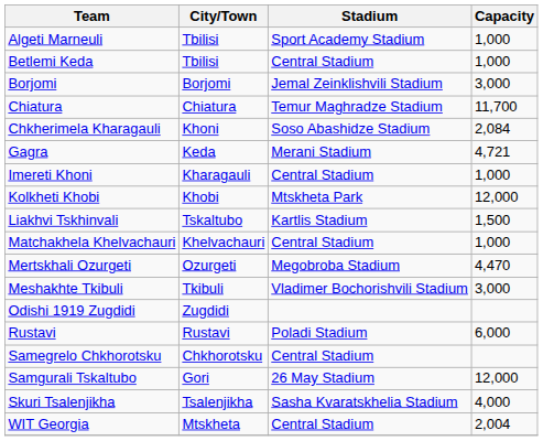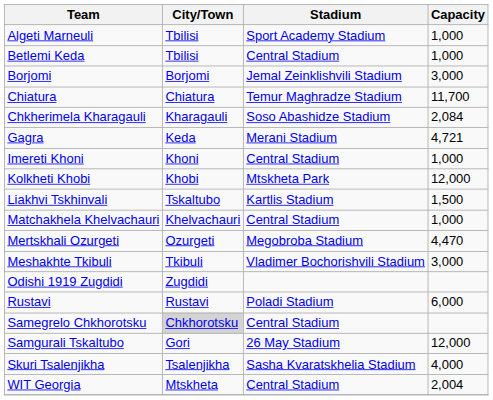 <table class="wikitable sortable" border="1">
 <tr>
 <th>Team</th>
 <th>City/Town</th>
 <th>Stadium</th>
 <th>Capacity</th>
 </tr>
 <tr>
 <td><a href='#'>Algeti Marneuli</a></td>
 <td><a href='#'>Tbilisi</a></td>
 <td><a href='#'>Sport Academy Stadium</a></td>
 <td>1,000</td>
 </tr>
 <tr>
 <td><a href='#'>Betlemi Keda</a></td>
 <td><a href='#'>Tbilisi</a></td>
 <td><a href='#'>Central Stadium</a></td>
 <td>1,000</td>
 </tr>
 <tr>
 <td><a href='#'>Borjomi</a></td>
 <td><a href='#'>Borjomi</a></td>
 <td><a href='#'>Jemal Zeinklishvili Stadium</a></td>
 <td>3,000</td>
 </tr>
 <tr>
 <td><a href='#'>Chiatura</a></td>
 <td><a href='#'>Chiatura</a></td>
 <td><a href='#'>Temur Maghradze Stadium</a></td>
 <td>11,700</td>
 </tr>
 <tr>
 <td><a href='#'>Chkherimela Kharagauli</a></td>
-<td><a href='#'>Khoni</a></td>
+<td><a href='#'>Kharagauli</a></td>
 <td><a href='#'>Soso Abashidze Stadium</a></td>
 <td>2,084</td>
 </tr>
 <tr>
 <td><a href='#'>Gagra</a></td>
 <td><a href='#'>Keda</a></td>
 <td><a href='#'>Merani Stadium</a></td>
 <td>4,721</td>
 </tr>
 <tr>
 <td><a href='#'>Imereti Khoni</a></td>
-<td><a href='#'>Kharagauli</a></td>
+<td><a href='#'>Khoni</a></td>
 <td><a href='#'>Central Stadium</a></td>
 <td>1,000</td>
 </tr>
 <tr>
 <td><a href='#'>Kolkheti Khobi</a></td>
 <td><a href='#'>Khobi</a></td>
 <td><a href='#'>Mtskheta Park</a></td>
 <td>12,000</td>
 </tr>
 <tr>
 <td><a href='#'>Liakhvi Tskhinvali</a></td>
 <td><a href='#'>Tskaltubo</a></td>
 <td><a href='#'>Kartlis Stadium</a></td>
 <td>1,500</td>
 </tr>
 <tr>
 <td><a href='#'>Matchakhela Khelvachauri</a></td>
 <td><a href='#'>Khelvachauri</a></td>
 <td><a href='#'>Central Stadium</a></td>
 <td>1,000</td>
 </tr>
 <tr>
 <td><a href='#'>Mertskhali Ozurgeti</a></td>
 <td><a href='#'>Ozurgeti</a></td>
 <td><a href='#'>Megobroba Stadium</a></td>
 <td>4,470</td>
 </tr>
 <tr>
 <td><a href='#'>Meshakhte Tkibuli</a></td>
 <td><a href='#'>Tkibuli</a></td>
 <td><a href='#'>Vladimer Bochorishvili Stadium</a></td>
 <td>3,000</td>
 </tr>
 <tr>
 <td><a href='#'>Odishi 1919 Zugdidi</a></td>
 <td><a href='#'>Zugdidi</a></td>
 <td></td>
 <td></td>
 </tr>
 <tr>
 <td><a href='#'>Rustavi</a></td>
 <td><a href='#'>Rustavi</a></td>
 <td><a href='#'>Poladi Stadium</a></td>
 <td>6,000</td>
 </tr>
 <tr>
 <td><a href='#'>Samegrelo Chkhorotsku</a></td>
-<td><a href='#'>Chkhorotsku</a></td>
+<td style="background: lightgrey;"><a href='#'>Chkhorotsku</a></td>
 <td><a href='#'>Central Stadium</a></td>
 <td></td>
 </tr>
 <tr>
 <td><a href='#'>Samgurali Tskaltubo</a></td>
 <td><a href='#'>Gori</a></td>
 <td><a href='#'>26 May Stadium</a></td>
 <td>12,000</td>
 </tr>
 <tr>
 <td><a href='#'>Skuri Tsalenjikha</a></td>
 <td><a href='#'>Tsalenjikha</a></td>
 <td><a href='#'>Sasha Kvaratskhelia Stadium</a></td>
 <td>4,000</td>
 </tr>
 <tr>
 <td><a href='#'>WIT Georgia</a></td>
 <td><a href='#'>Mtskheta</a></td>
 <td><a href='#'>Central Stadium</a></td>
 <td>2,004</td>
 </tr>
 <tr>
 </tr>
 </table>
